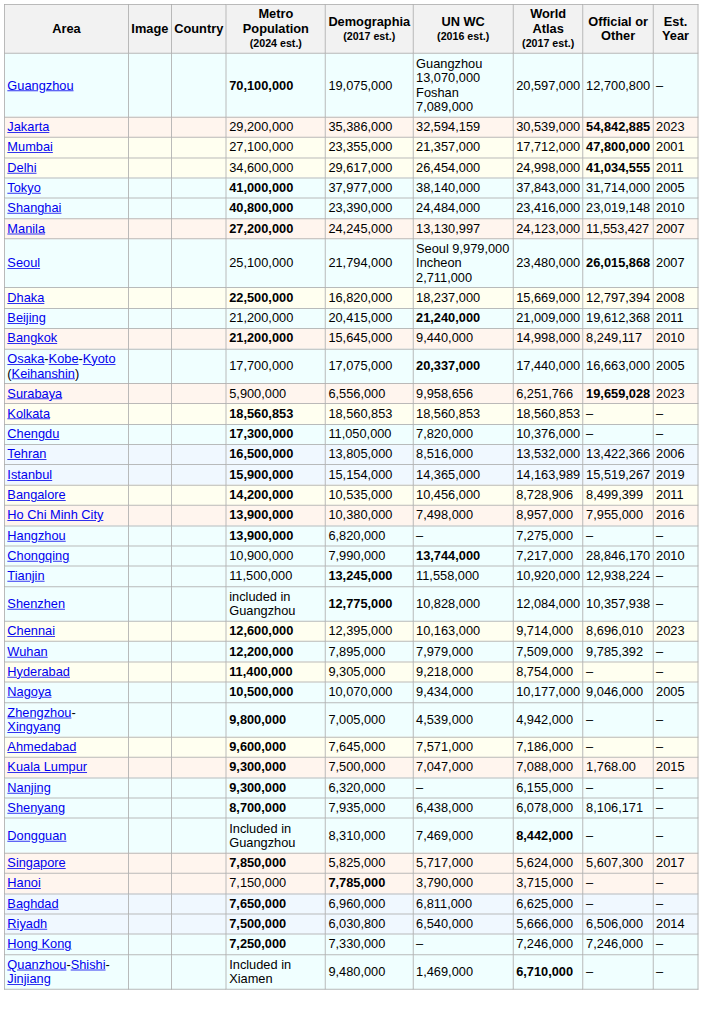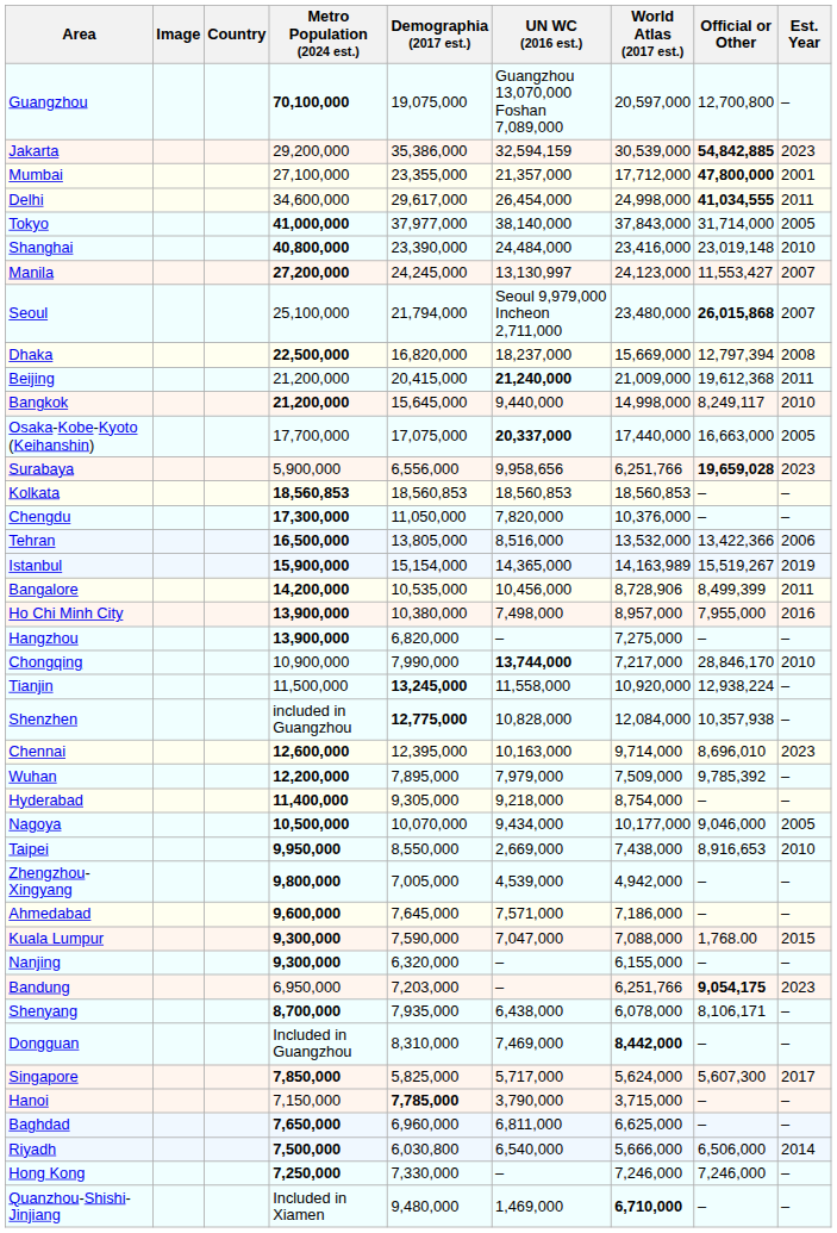 <table class="wikitable sortable sticky-header static-row-numbers sort-under">
 <tr>
 <th>Area</th>
 <th>Image</th>
 <th>Country</th>
 <th>Metro<br>Population<br><small>(2024 est.)</small></th>
 <th>Demographia<br><small>(2017 est.)</small></th>
 <th>UN <abbr>WC</abbr><br><small>(2016 est.)</small></th>
 <th>World<br>Atlas<br><small>(2017 est.)</small></th>
 <th>Official or<br>Other</th>
 <th>Est. Year</th>
 </tr>
 <tr bgcolor="#F0FFFF">
 <td><a href='#'>Guangzhou</a></td>
 <td></td>
 <td></td>
 <td><strong>70,100,000</strong></td>
 <td>19,075,000</td>
 <td>Guangzhou 13,070,000<br>Foshan 7,089,000</td>
 <td>20,597,000</td>
 <td>12,700,800</td>
 <td>–</td>
 </tr>
 <tr bgcolor="#FFF5EE">
 <td><a href='#'>Jakarta</a></td>
 <td></td>
 <td></td>
 <td>29,200,000</td>
 <td>35,386,000</td>
 <td>32,594,159</td>
 <td>30,539,000</td>
 <td><strong>54,842,885</strong></td>
 <td>2023</td>
 </tr>
 <tr bgcolor="#FFFFF0">
 <td><a href='#'>Mumbai</a></td>
 <td></td>
 <td></td>
 <td>27,100,000</td>
 <td>23,355,000</td>
 <td>21,357,000</td>
 <td>17,712,000</td>
 <td><strong>47,800,000</strong></td>
 <td>2001</td>
 </tr>
 <tr bgcolor="#FFFFF0">
 <td><a href='#'>Delhi</a></td>
 <td></td>
 <td></td>
 <td>34,600,000</td>
 <td>29,617,000</td>
 <td>26,454,000</td>
 <td>24,998,000</td>
 <td><strong>41,034,555</strong> </td>
 <td>2011</td>
 </tr>
 <tr bgcolor="#F0FFFF">
 <td><a href='#'>Tokyo</a></td>
 <td></td>
 <td></td>
 <td><strong>41,000,000</strong></td>
 <td>37,977,000</td>
 <td>38,140,000</td>
 <td>37,843,000</td>
 <td>31,714,000</td>
 <td>2005</td>
 </tr>
 <tr bgcolor="#F0FFFF">
 <td><a href='#'>Shanghai</a></td>
 <td></td>
 <td></td>
 <td><strong>40,800,000</strong></td>
 <td>23,390,000</td>
 <td>24,484,000</td>
 <td>23,416,000</td>
 <td>23,019,148</td>
 <td>2010</td>
 </tr>
 <tr bgcolor="#FFF5EE">
 <td><a href='#'>Manila</a></td>
 <td></td>
 <td></td>
 <td><strong>27,200,000</strong></td>
 <td>24,245,000</td>
 <td>13,130,997</td>
 <td>24,123,000</td>
 <td>11,553,427</td>
 <td>2007</td>
 </tr>
 <tr bgcolor="#F0FFFF">
 <td><a href='#'>Seoul</a></td>
 <td></td>
 <td></td>
 <td>25,100,000</td>
 <td>21,794,000</td>
 <td>Seoul 9,979,000<br>Incheon 2,711,000</td>
 <td>23,480,000</td>
 <td><strong>26,015,868</strong> </td>
 <td>2007</td>
 </tr>
 <tr bgcolor="#FFFFF0">
 <td><a href='#'>Dhaka</a></td>
 <td></td>
 <td></td>
 <td><strong>22,500,000</strong></td>
 <td>16,820,000</td>
 <td>18,237,000</td>
 <td>15,669,000</td>
 <td>12,797,394</td>
 <td>2008</td>
 </tr>
 <tr bgcolor="#F0FFFF">
 <td><a href='#'>Beijing</a></td>
 <td></td>
 <td></td>
 <td>21,200,000</td>
 <td>20,415,000</td>
 <td><strong>21,240,000</strong></td>
 <td>21,009,000</td>
 <td>19,612,368</td>
 <td>2011</td>
 </tr>
 <tr bgcolor="#FFF5EE">
 <td><a href='#'>Bangkok</a></td>
 <td></td>
 <td></td>
 <td><strong>21,200,000</strong></td>
 <td>15,645,000</td>
 <td>9,440,000</td>
 <td>14,998,000</td>
 <td>8,249,117 </td>
 <td>2010</td>
 </tr>
 <tr bgcolor="#F0FFFF">
 <td><a href='#'>Osaka</a>-<a href='#'>Kobe</a>-<a href='#'>Kyoto</a> (<a href='#'>Keihanshin</a>)</td>
 <td></td>
 <td></td>
 <td>17,700,000</td>
 <td>17,075,000</td>
 <td><strong>20,337,000</strong></td>
 <td>17,440,000</td>
 <td>16,663,000</td>
 <td>2005</td>
 </tr>
 <tr bgcolor="#FFF5EE">
 <td><a href='#'>Surabaya</a></td>
 <td></td>
 <td></td>
 <td>5,900,000</td>
 <td>6,556,000</td>
 <td>9,958,656</td>
 <td>6,251,766</td>
 <td><strong>19,659,028</strong></td>
 <td>2023</td>
 </tr>
 <tr bgcolor="#FFFFF0">
 <td><a href='#'>Kolkata</a></td>
 <td></td>
 <td></td>
 <td><strong>18,560,853</strong></td>
 <td>18,560,853</td>
 <td>18,560,853</td>
 <td>18,560,853</td>
 <td>–</td>
 <td>–</td>
 </tr>
 <tr bgcolor="#F0FFFF">
 <td><a href='#'>Chengdu</a></td>
 <td></td>
 <td></td>
 <td><strong>17,300,000</strong></td>
 <td>11,050,000</td>
 <td>7,820,000</td>
 <td>10,376,000</td>
 <td>–</td>
 <td>–</td>
 </tr>
 <tr bgcolor="#F0F8FF">
 <td><a href='#'>Tehran</a></td>
 <td></td>
 <td></td>
 <td><strong>16,500,000</strong></td>
 <td>13,805,000</td>
 <td>8,516,000</td>
 <td>13,532,000</td>
 <td>13,422,366</td>
 <td>2006</td>
 </tr>
 <tr bgcolor="#F0F8FF">
 <td><a href='#'>Istanbul</a></td>
 <td></td>
 <td></td>
 <td><strong>15,900,000</strong></td>
 <td>15,154,000</td>
 <td>14,365,000</td>
 <td>14,163,989</td>
 <td>15,519,267</td>
 <td>2019</td>
 </tr>
 <tr bgcolor="#FFFFF0">
 <td><a href='#'>Bangalore</a></td>
 <td></td>
 <td></td>
 <td><strong>14,200,000</strong></td>
 <td>10,535,000</td>
 <td>10,456,000</td>
 <td>8,728,906</td>
 <td>8,499,399</td>
 <td>2011</td>
 </tr>
 <tr bgcolor="#FFF5EE">
 <td><a href='#'>Ho Chi Minh City</a></td>
 <td></td>
 <td></td>
 <td><strong>13,900,000</strong></td>
 <td>10,380,000</td>
 <td>7,498,000</td>
 <td>8,957,000</td>
 <td>7,955,000</td>
 <td>2016</td>
 </tr>
 <tr bgcolor="#F0FFFF">
 <td><a href='#'>Hangzhou</a></td>
 <td></td>
 <td></td>
 <td><strong>13,900,000</strong></td>
 <td>6,820,000</td>
 <td>–</td>
 <td>7,275,000</td>
 <td>–</td>
 <td>–</td>
 </tr>
 <tr bgcolor="#F0FFFF">
 <td><a href='#'>Chongqing</a></td>
 <td></td>
 <td></td>
 <td>10,900,000</td>
 <td>7,990,000</td>
 <td><strong>13,744,000</strong></td>
 <td>7,217,000</td>
 <td>28,846,170</td>
 <td>2010</td>
 </tr>
 <tr bgcolor="#F0FFFF">
 <td><a href='#'>Tianjin</a></td>
 <td></td>
 <td></td>
 <td>11,500,000</td>
 <td><strong>13,245,000</strong></td>
 <td>11,558,000</td>
 <td>10,920,000</td>
 <td>12,938,224</td>
 <td>–</td>
 </tr>
 <tr bgcolor="#F0FFFF">
 <td><a href='#'>Shenzhen</a></td>
 <td></td>
 <td></td>
 <td>included in Guangzhou</td>
 <td><strong>12,775,000</strong></td>
 <td>10,828,000</td>
 <td>12,084,000</td>
 <td>10,357,938</td>
 <td>–</td>
 </tr>
 <tr bgcolor="#FFFFF0">
 <td><a href='#'>Chennai</a></td>
 <td></td>
 <td></td>
 <td><strong>12,600,000</strong></td>
 <td>12,395,000</td>
 <td>10,163,000</td>
 <td>9,714,000</td>
 <td>8,696,010</td>
 <td>2023</td>
 </tr>
 <tr bgcolor="#F0FFFF">
 <td><a href='#'>Wuhan</a></td>
 <td></td>
 <td></td>
 <td><strong>12,200,000</strong></td>
 <td>7,895,000</td>
 <td>7,979,000</td>
 <td>7,509,000</td>
 <td>9,785,392</td>
 <td>–</td>
 </tr>
 <tr bgcolor="#FFFFF0">
 <td><a href='#'>Hyderabad</a></td>
 <td></td>
 <td></td>
 <td><strong>11,400,000</strong></td>
 <td>9,305,000</td>
 <td>9,218,000</td>
 <td>8,754,000</td>
 <td>–</td>
 <td>–</td>
 </tr>
 <tr bgcolor="#F0FFFF">
 <td><a href='#'>Nagoya</a></td>
 <td></td>
 <td></td>
 <td><strong>10,500,000</strong></td>
 <td>10,070,000</td>
 <td>9,434,000</td>
 <td>10,177,000</td>
 <td>9,046,000</td>
 <td>2005</td>
 </tr>
 <tr bgcolor="#F0FFFF">
+<td><a href='#'>Taipei</a></td>
+<td></td>
+<td></td>
+<td><strong>9,950,000</strong></td>
+<td>8,550,000</td>
+<td>2,669,000</td>
+<td>7,438,000</td>
+<td>8,916,653 </td>
+<td>2010</td>
+</tr>
+<tr bgcolor="#F0FFFF">
 <td><a href='#'>Zhengzhou</a>-<a href='#'>Xingyang</a></td>
 <td></td>
 <td></td>
 <td><strong>9,800,000</strong></td>
 <td>7,005,000</td>
 <td>4,539,000</td>
 <td>4,942,000</td>
 <td>–</td>
 <td>–</td>
 </tr>
 <tr bgcolor="#FFFFF0">
 <td><a href='#'>Ahmedabad</a></td>
 <td></td>
 <td></td>
 <td><strong>9,600,000</strong></td>
 <td>7,645,000</td>
 <td>7,571,000</td>
 <td>7,186,000</td>
 <td>–</td>
 <td>–</td>
 </tr>
 <tr bgcolor="#FFF5EE">
 <td><a href='#'>Kuala Lumpur</a></td>
 <td></td>
 <td></td>
 <td><strong>9,300,000</strong></td>
-<td>7,500,000</td>
+<td>7,590,000</td>
 <td>7,047,000</td>
 <td>7,088,000</td>
 <td>1,768.00 </td>
 <td>2015</td>
 </tr>
 <tr bgcolor="#F0FFFF">
 <td><a href='#'>Nanjing</a></td>
 <td></td>
 <td></td>
 <td><strong>9,300,000</strong></td>
 <td>6,320,000</td>
 <td>–</td>
 <td>6,155,000</td>
 <td>–</td>
 <td>–</td>
+</tr>
+<tr bgcolor="#FFF5EE">
+<td><a href='#'>Bandung</a></td>
+<td></td>
+<td></td>
+<td>6,950,000</td>
+<td>7,203,000</td>
+<td>–</td>
+<td>6,251,766</td>
+<td><strong>9,054,175</strong></td>
+<td>2023</td>
 </tr>
 <tr bgcolor="#F0FFFF">
 <td><a href='#'>Shenyang</a></td>
 <td></td>
 <td></td>
 <td><strong>8,700,000</strong></td>
 <td>7,935,000</td>
 <td>6,438,000</td>
 <td>6,078,000</td>
 <td>8,106,171</td>
 <td>–</td>
 </tr>
 <tr bgcolor="#F0FFFF">
 <td><a href='#'>Dongguan</a></td>
 <td></td>
 <td></td>
 <td>Included in Guangzhou</td>
 <td>8,310,000</td>
 <td>7,469,000</td>
 <td><strong>8,442,000</strong></td>
 <td>–</td>
 <td>–</td>
 </tr>
 <tr bgcolor="#FFF5EE">
 <td><a href='#'>Singapore</a></td>
 <td></td>
 <td></td>
 <td><strong>7,850,000</strong></td>
 <td>5,825,000</td>
 <td>5,717,000</td>
 <td>5,624,000</td>
 <td>5,607,300 </td>
 <td>2017</td>
 </tr>
 <tr bgcolor="#FFF5EE">
 <td><a href='#'>Hanoi</a></td>
 <td></td>
 <td></td>
 <td>7,150,000</td>
 <td><strong>7,785,000</strong></td>
 <td>3,790,000</td>
 <td>3,715,000</td>
 <td>–</td>
 <td>–</td>
 </tr>
 <tr bgcolor="#F0F8FF">
 <td><a href='#'>Baghdad</a></td>
 <td></td>
 <td></td>
 <td><strong>7,650,000</strong></td>
 <td>6,960,000</td>
 <td>6,811,000</td>
 <td>6,625,000</td>
 <td>–</td>
 <td>–</td>
 </tr>
 <tr bgcolor="#F0F8FF">
 <td><a href='#'>Riyadh</a></td>
 <td></td>
 <td></td>
 <td><strong>7,500,000</strong></td>
 <td>6,030,800</td>
 <td>6,540,000</td>
 <td>5,666,000</td>
 <td>6,506,000</td>
 <td>2014</td>
 </tr>
 <tr bgcolor="#F0FFFF">
 <td><a href='#'>Hong Kong</a></td>
 <td></td>
 <td></td>
 <td><strong>7,250,000</strong></td>
 <td>7,330,000</td>
 <td>–</td>
 <td>7,246,000</td>
 <td>7,246,000</td>
 <td>–</td>
 </tr>
 <tr bgcolor="#F0FFFF">
 <td><a href='#'>Quanzhou</a>-<a href='#'>Shishi</a>-<a href='#'>Jinjiang</a></td>
 <td></td>
 <td></td>
 <td>Included in Xiamen </td>
 <td>9,480,000</td>
 <td>1,469,000</td>
 <td><strong>6,710,000</strong></td>
 <td>–</td>
 <td>–</td>
 </tr>
 </table>
